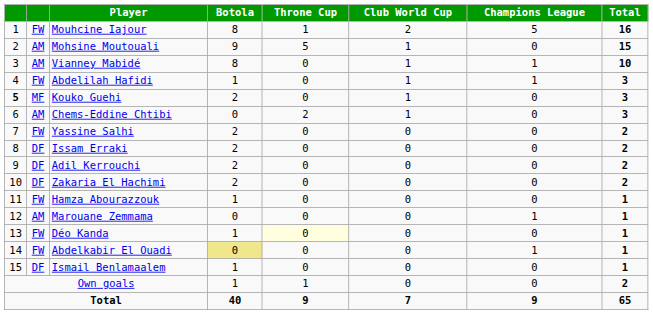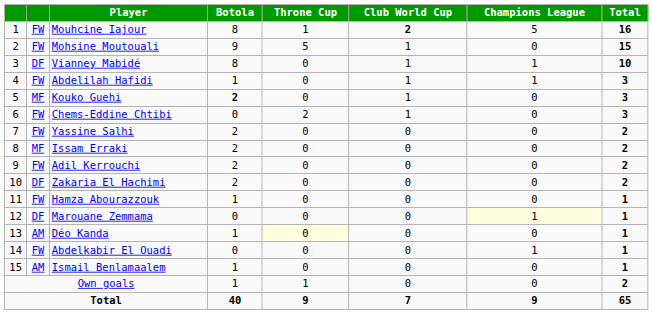 <table class="wikitable" style="width:60%; text-align:center; font-size:95%; text-align:centre;">
 <tr>
 <th style="background:#009900; color:white;"></th>
 <th style="background:#009900; color:white;"></th>
 <th style="background:#009900; color:white;">Player</th>
 <th style="background:#009900; color:white;">Botola</th>
 <th style="background:#009900; color:white;">Throne Cup</th>
 <th style="background:#009900; color:white;">Club World Cup</th>
 <th style="background:#009900; color:white;">Champions League</th>
 <th style="background:#009900; color:white;">Total</th>
 </tr>
 <tr>
 <td rowspan="-">1</td>
 <td rowspan="-"><a href='#'>FW</a></td>
 <td style="text-align:left;"> <a href='#'>Mouhcine Iajour</a></td>
 <td rowspan="-">8</td>
 <td rowspan="-">1</td>
-<td rowspan="-">2</td>
+<td rowspan="-"><strong>2</strong></td>
 <td rowspan="-">5</td>
 <td rowspan="-"><strong>16</strong></td>
 </tr>
 <tr>
 <td rowspan="-">2</td>
-<td rowspan="-"><a href='#'>AM</a></td>
+<td rowspan="-"><a href='#'>FW</a></td>
 <td rowspan="-" style="text-align:left;"> <a href='#'>Mohsine Moutouali</a></td>
 <td rowspan="-">9</td>
 <td rowspan="-">5</td>
 <td rowspan="-">1</td>
 <td>0</td>
 <td rowspan="-"><strong>15</strong></td>
 </tr>
 <tr>
 <td rowspan="-">3</td>
-<td rowspan="-"><a href='#'>AM</a></td>
+<td rowspan="-"><a href='#'>DF</a></td>
 <td style="text-align:left;"> <a href='#'>Vianney Mabidé</a></td>
 <td rowspan="-">8</td>
 <td rowspan="-">0</td>
 <td rowspan="-">1</td>
 <td rowspan="-">1</td>
 <td rowspan="-"><strong>10</strong></td>
 </tr>
 <tr>
 <td rowspan="-">4</td>
 <td rowspan="-"><a href='#'>FW</a></td>
 <td rowspan="-" style="text-align:left;"> <a href='#'>Abdelilah Hafidi</a></td>
 <td rowspan="-">1</td>
 <td rowspan="-">0</td>
 <td rowspan="-">1</td>
 <td rowspan="-">1</td>
 <td rowspan="-"><strong>3</strong></td>
 </tr>
 <tr>
-<td rowspan="-"><strong>5</strong></td>
+<td rowspan="-">5</td>
 <td rowspan="-"><a href='#'>MF</a></td>
 <td rowspan="-" style="text-align:left;"> <a href='#'>Kouko Guehi</a></td>
-<td rowspan="-">2</td>
+<td rowspan="-"><strong>2</strong></td>
 <td rowspan="-">0</td>
 <td rowspan="-">1</td>
 <td rowspan="-">0</td>
 <td rowspan="-"><strong>3</strong></td>
 </tr>
 <tr>
 <td rowspan="-">6</td>
-<td rowspan="-"><a href='#'>AM</a></td>
+<td rowspan="-"><a href='#'>FW</a></td>
 <td rowspan="-" style="text-align:left;"> <a href='#'>Chems-Eddine Chtibi</a></td>
 <td rowspan="-">0</td>
 <td rowspan="-">2</td>
 <td rowspan="-">1</td>
 <td rowspan="-">0</td>
 <td rowspan="-"><strong>3</strong></td>
 </tr>
 <tr>
 <td rowspan="-">7</td>
 <td rowspan="-"><a href='#'>FW</a></td>
 <td style="text-align:left;"> <a href='#'>Yassine Salhi</a></td>
 <td rowspan="-">2</td>
 <td rowspan="-">0</td>
 <td rowspan="-">0</td>
 <td rowspan="-">0</td>
 <td rowspan="-"><strong>2</strong></td>
 </tr>
 <tr>
 <td rowspan="-">8</td>
-<td rowspan="-"><a href='#'>DF</a></td>
+<td rowspan="-"><a href='#'>MF</a></td>
 <td rowspan="-" style="text-align:left;"> <a href='#'>Issam Erraki</a></td>
 <td rowspan="-">2</td>
 <td rowspan="-">0</td>
 <td rowspan="-">0</td>
 <td rowspan="-">0</td>
 <td rowspan="-"><strong>2</strong></td>
 </tr>
 <tr>
 <td rowspan="-">9</td>
-<td rowspan="-"><a href='#'>DF</a></td>
+<td rowspan="-"><a href='#'>FW</a></td>
 <td rowspan="-" style="text-align:left;"> <a href='#'>Adil Kerrouchi</a></td>
 <td rowspan="-">2</td>
 <td rowspan="-">0</td>
 <td rowspan="-">0</td>
 <td rowspan="-">0</td>
 <td rowspan="-"><strong>2</strong></td>
 </tr>
 <tr>
 <td rowspan="-">10</td>
 <td rowspan="-"><a href='#'>DF</a></td>
 <td rowspan="-" style="text-align:left;"> <a href='#'>Zakaria El Hachimi</a></td>
 <td rowspan="-">2</td>
 <td rowspan="-">0</td>
 <td rowspan="-">0</td>
 <td rowspan="-">0</td>
 <td rowspan="-"><strong>2</strong></td>
 </tr>
 <tr>
 <td rowspan="-">11</td>
 <td rowspan="-"><a href='#'>FW</a></td>
 <td style="text-align:left;"> <a href='#'>Hamza Abourazzouk</a></td>
 <td rowspan="-">1</td>
 <td rowspan="-">0</td>
 <td rowspan="-">0</td>
 <td rowspan="-">0</td>
 <td rowspan="-"><strong>1</strong></td>
 </tr>
 <tr>
 <td rowspan="-">12</td>
-<td rowspan="-"><a href='#'>AM</a></td>
+<td rowspan="-"><a href='#'>DF</a></td>
 <td style="text-align:left;"> <a href='#'>Marouane Zemmama</a></td>
 <td rowspan="-">0</td>
 <td rowspan="-">0</td>
 <td rowspan="-">0</td>
-<td rowspan="-">1</td>
+<td rowspan="-" style="background: lightyellow;">1</td>
 <td rowspan="-"><strong>1</strong></td>
 </tr>
 <tr>
 <td rowspan="-">13</td>
-<td rowspan="-"><a href='#'>FW</a></td>
+<td rowspan="-"><a href='#'>AM</a></td>
 <td rowspan="-" style="text-align:left;"> <a href='#'>Déo Kanda</a></td>
 <td rowspan="-">1</td>
 <td rowspan="-" style="background: lightyellow;">0</td>
 <td rowspan="-">0</td>
 <td rowspan="-">0</td>
 <td rowspan="-"><strong>1</strong></td>
 </tr>
 <tr>
 <td rowspan="-">14</td>
 <td rowspan="-"><a href='#'>FW</a></td>
 <td rowspan="-" style="text-align:left;"> <a href='#'>Abdelkabir El Ouadi</a></td>
-<td rowspan="-" style="background: khaki;">0</td>
+<td rowspan="-">0</td>
 <td rowspan="-">0</td>
 <td rowspan="-">0</td>
 <td>1</td>
 <td rowspan="-"><strong>1</strong></td>
 </tr>
 <tr>
 <td rowspan="-">15</td>
-<td rowspan="-"><a href='#'>DF</a></td>
+<td rowspan="-"><a href='#'>AM</a></td>
 <td style="text-align:left;"> <a href='#'>Ismail Benlamaalem</a></td>
 <td rowspan="-">1</td>
 <td rowspan="-">0</td>
 <td rowspan="-">0</td>
 <td rowspan="-">0</td>
 <td rowspan="-"><strong>1</strong></td>
 </tr>
 <tr>
 <td colspan="3"><a href='#'>Own goals</a></td>
 <td rowspan="-">1</td>
 <td rowspan="-">1</td>
 <td rowspan="-">0</td>
 <td rowspan="-">0</td>
 <td rowspan="-"><strong>2</strong></td>
 </tr>
 <tr class="sortbottom">
 <td colspan="3"><strong>Total</strong></td>
 <td rowspan="-"><strong>40</strong></td>
 <td rowspan="-"><strong>9</strong></td>
 <td rowspan="-"><strong>7</strong></td>
 <td><strong>9</strong></td>
 <td rowspan="-"><strong>65</strong></td>
 </tr>
 </table>
